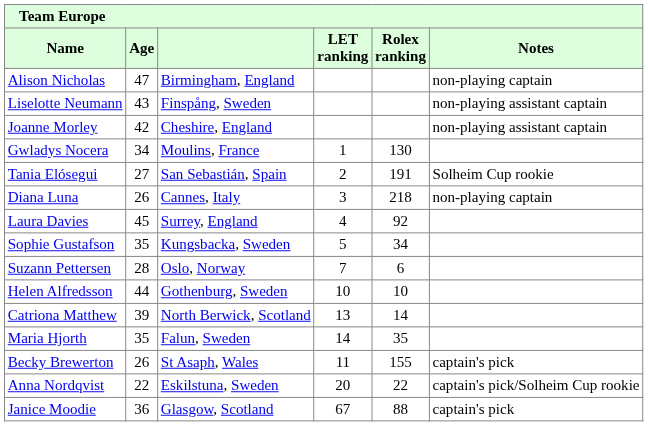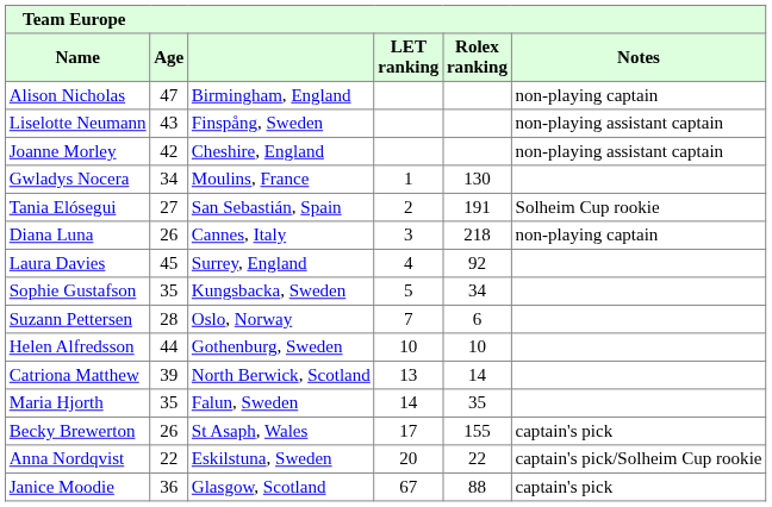 <table border="1" cellpadding="3" style="border-collapse: collapse;">
 <tr style="background:#dfd;">
 <td colspan=6>    <strong>Team Europe</strong></td>
 </tr>
 <tr style="background:#dfd;">
 <th>Name</th>
 <th>Age</th>
 <th></th>
 <th>LET<br> ranking</th>
 <th>Rolex<br> ranking</th>
 <th>Notes</th>
 </tr>
 <tr>
 <td> <a href='#'>Alison Nicholas</a></td>
 <td align="center">47</td>
 <td><a href='#'>Birmingham</a>, <a href='#'>England</a></td>
 <td></td>
 <td></td>
 <td>non-playing captain</td>
 </tr>
 <tr>
 <td> <a href='#'>Liselotte Neumann</a></td>
 <td align="center">43</td>
 <td><a href='#'>Finspång</a>, <a href='#'>Sweden</a></td>
 <td></td>
 <td></td>
 <td>non-playing assistant captain</td>
 </tr>
 <tr>
 <td> <a href='#'>Joanne Morley</a></td>
 <td align="center">42</td>
 <td><a href='#'>Cheshire</a>, <a href='#'>England</a></td>
 <td></td>
 <td></td>
 <td>non-playing assistant captain</td>
 </tr>
 <tr>
 <td> <a href='#'>Gwladys Nocera</a></td>
 <td align="center">34</td>
 <td><a href='#'>Moulins</a>, <a href='#'>France</a></td>
 <td align="center">1</td>
 <td align="center">130</td>
 <td></td>
 </tr>
 <tr>
 <td> <a href='#'>Tania Elósegui</a></td>
 <td align="center">27</td>
 <td><a href='#'>San Sebastián</a>, <a href='#'>Spain</a></td>
 <td align="center">2</td>
 <td align="center">191</td>
 <td>Solheim Cup rookie</td>
 </tr>
 <tr>
 <td> <a href='#'>Diana Luna</a></td>
 <td align="center">26</td>
 <td><a href='#'>Cannes</a>, <a href='#'>Italy</a></td>
 <td align="center">3</td>
 <td align="center">218</td>
 <td>non-playing captain</td>
 </tr>
 <tr>
 <td> <a href='#'>Laura Davies</a></td>
 <td align="center">45</td>
 <td><a href='#'>Surrey</a>, <a href='#'>England</a></td>
 <td align="center">4</td>
 <td align="center">92</td>
 <td></td>
 </tr>
 <tr>
 <td> <a href='#'>Sophie Gustafson</a></td>
 <td align="center">35</td>
 <td><a href='#'>Kungsbacka</a>, <a href='#'>Sweden</a></td>
 <td align="center">5</td>
 <td align="center">34</td>
 <td></td>
 </tr>
 <tr>
 <td> <a href='#'>Suzann Pettersen</a></td>
 <td align="center">28</td>
 <td><a href='#'>Oslo</a>, <a href='#'>Norway</a></td>
 <td align="center">7</td>
 <td align="center">6</td>
 <td></td>
 </tr>
 <tr>
 <td> <a href='#'>Helen Alfredsson</a></td>
 <td align="center">44</td>
 <td><a href='#'>Gothenburg</a>, <a href='#'>Sweden</a></td>
 <td align="center">10</td>
 <td align="center">10</td>
 <td></td>
 </tr>
 <tr>
 <td> <a href='#'>Catriona Matthew</a></td>
 <td align="center">39</td>
 <td><a href='#'>North Berwick</a>, <a href='#'>Scotland</a></td>
 <td align="center">13</td>
 <td align="center">14</td>
 <td></td>
 </tr>
 <tr>
 <td> <a href='#'>Maria Hjorth</a></td>
 <td align="center">35</td>
 <td><a href='#'>Falun</a>, <a href='#'>Sweden</a></td>
 <td align="center">14</td>
 <td align="center">35</td>
 <td></td>
 </tr>
 <tr>
 <td> <a href='#'>Becky Brewerton</a></td>
 <td align="center">26</td>
 <td><a href='#'>St Asaph</a>, <a href='#'>Wales</a></td>
-<td align="center">11</td>
+<td align="center">17</td>
 <td align="center">155</td>
 <td>captain's pick</td>
 </tr>
 <tr>
 <td> <a href='#'>Anna Nordqvist</a></td>
 <td align="center">22</td>
 <td><a href='#'>Eskilstuna</a>, <a href='#'>Sweden</a></td>
 <td align="center">20</td>
 <td align="center">22</td>
 <td>captain's pick/Solheim Cup rookie</td>
 </tr>
 <tr>
 <td> <a href='#'>Janice Moodie</a></td>
 <td align="center">36</td>
 <td><a href='#'>Glasgow</a>, <a href='#'>Scotland</a></td>
 <td align="center">67</td>
 <td align="center">88</td>
 <td>captain's pick</td>
 </tr>
 </table>
